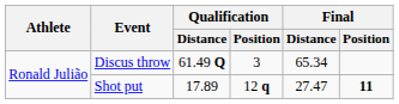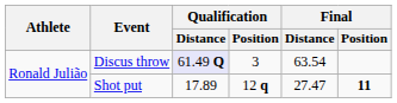 <table class=wikitable style="font-size:90%">
 <tr>
 <th rowspan="2">Athlete</th>
 <th rowspan="2">Event</th>
 <th colspan="2">Qualification</th>
 <th colspan="2">Final</th>
 </tr>
 <tr style="font-size:95%">
 <th>Distance</th>
 <th>Position</th>
 <th>Distance</th>
 <th>Position</th>
 </tr>
 <tr align=center>
 <td align=left rowspan=2><a href='#'>Ronald Julião</a></td>
 <td align=left><a href='#'>Discus throw</a></td>
-<td>61.49 <strong>Q</strong></td>
+<td style="background: lavender;">61.49 <strong>Q</strong></td>
 <td>3</td>
-<td>65.34</td>
+<td>63.54</td>
 <td></td>
 </tr>
 <tr align=center>
 <td align=left><a href='#'>Shot put</a></td>
 <td>17.89</td>
 <td>12 <strong>q</strong></td>
 <td>27.47</td>
 <td><strong>11</strong></td>
 </tr>
 </table>
